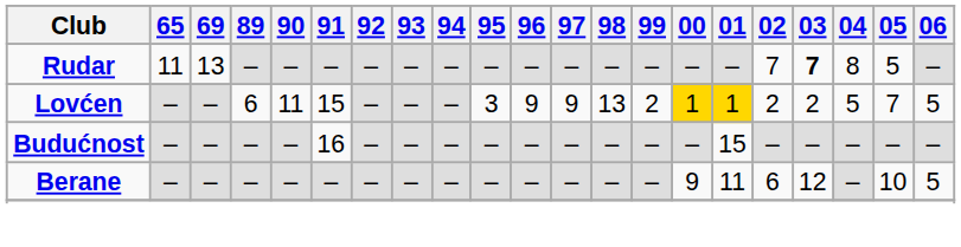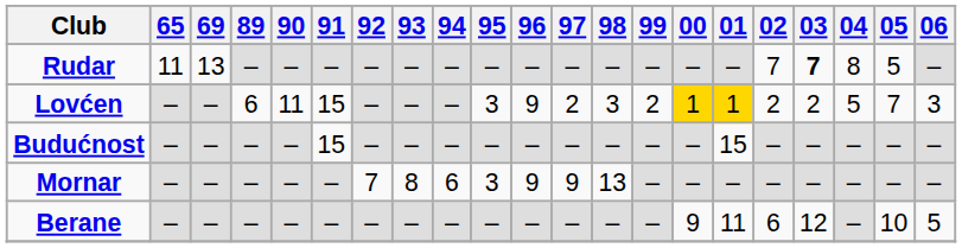 <table class="wikitable sortable" style="text-align:center; font-size:70%; margin-left:1em">
 <tr>
 <th>Club</th>
 <th><a href='#'>65</a></th>
 <th><a href='#'>69</a></th>
 <th><a href='#'>89</a></th>
 <th><a href='#'>90</a></th>
 <th><a href='#'>91</a></th>
 <th><a href='#'>92</a></th>
 <th><a href='#'>93</a></th>
 <th><a href='#'>94</a></th>
 <th><a href='#'>95</a></th>
 <th><a href='#'>96</a></th>
 <th><a href='#'>97</a></th>
 <th><a href='#'>98</a></th>
 <th><a href='#'>99</a></th>
 <th><a href='#'>00</a></th>
 <th><a href='#'>01</a></th>
 <th><a href='#'>02</a></th>
 <th><a href='#'>03</a></th>
 <th><a href='#'>04</a></th>
 <th><a href='#'>05</a></th>
 <th><a href='#'>06</a></th>
 </tr>
 <tr>
 <td><strong> <a href='#'>Rudar</a> </strong></td>
 <td>11</td>
 <td>13</td>
 <td style="background:#dedede;">–</td>
 <td style="background:#dedede;">–</td>
 <td style="background:#dedede;">–</td>
 <td style="background:#dedede;">–</td>
 <td style="background:#dedede;">–</td>
 <td style="background:#dedede;">–</td>
 <td style="background:#dedede;">–</td>
 <td style="background:#dedede;">–</td>
 <td style="background:#dedede;">–</td>
 <td style="background:#dedede;">–</td>
 <td style="background:#dedede;">–</td>
 <td style="background:#dedede;">–</td>
 <td style="background:#dedede;">–</td>
 <td>7</td>
 <td><strong>7</strong></td>
 <td>8</td>
 <td>5</td>
 <td style="background:#dedede;">–</td>
 </tr>
 <tr>
 <td><strong> <a href='#'>Lovćen</a> </strong></td>
 <td style="background:#dedede;">–</td>
 <td style="background:#dedede;">–</td>
 <td>6</td>
 <td>11</td>
 <td>15</td>
 <td style="background:#dedede;">–</td>
 <td style="background:#dedede;">–</td>
 <td style="background:#dedede;">–</td>
 <td>3</td>
 <td>9</td>
-<td>9</td>
-<td>13</td>
+<td>2</td>
+<td>3</td>
 <td>2</td>
 <td style="background:gold">1</td>
 <td style="background:gold">1</td>
 <td>2</td>
 <td>2</td>
 <td>5</td>
 <td>7</td>
-<td>5</td>
+<td>3</td>
 </tr>
 <tr>
 <td><strong> <a href='#'>Budućnost</a> </strong></td>
 <td style="background:#dedede;">–</td>
 <td style="background:#dedede;">–</td>
 <td style="background:#dedede;">–</td>
 <td style="background:#dedede;">–</td>
-<td>16</td>
+<td>15</td>
 <td style="background:#dedede;">–</td>
 <td style="background:#dedede;">–</td>
 <td style="background:#dedede;">–</td>
 <td style="background:#dedede;">–</td>
 <td style="background:#dedede;">–</td>
 <td style="background:#dedede;">–</td>
 <td style="background:#dedede;">–</td>
 <td style="background:#dedede;">–</td>
 <td style="background:#dedede;">–</td>
 <td>15</td>
+<td style="background:#dedede;">–</td>
+<td style="background:#dedede;">–</td>
+<td style="background:#dedede;">–</td>
+<td style="background:#dedede;">–</td>
+<td style="background:#dedede;">–</td>
+</tr>
+<tr>
+<td><strong> <a href='#'>Mornar</a> </strong></td>
+<td style="background:#dedede;">–</td>
+<td style="background:#dedede;">–</td>
+<td style="background:#dedede;">–</td>
+<td style="background:#dedede;">–</td>
+<td style="background:#dedede;">–</td>
+<td>7</td>
+<td>8</td>
+<td>6</td>
+<td>3</td>
+<td>9</td>
+<td>9</td>
+<td>13</td>
+<td style="background:#dedede;">–</td>
+<td style="background:#dedede;">–</td>
+<td style="background:#dedede;">–</td>
 <td style="background:#dedede;">–</td>
 <td style="background:#dedede;">–</td>
 <td style="background:#dedede;">–</td>
 <td style="background:#dedede;">–</td>
 <td style="background:#dedede;">–</td>
 </tr>
 <tr>
 <td><strong> <a href='#'>Berane</a> </strong></td>
 <td style="background:#dedede;">–</td>
 <td style="background:#dedede;">–</td>
 <td style="background:#dedede;">–</td>
 <td style="background:#dedede;">–</td>
 <td style="background:#dedede;">–</td>
 <td style="background:#dedede;">–</td>
 <td style="background:#dedede;">–</td>
 <td style="background:#dedede;">–</td>
 <td style="background:#dedede;">–</td>
 <td style="background:#dedede;">–</td>
 <td style="background:#dedede;">–</td>
 <td style="background:#dedede;">–</td>
 <td style="background:#dedede;">–</td>
 <td>9</td>
 <td>11</td>
 <td>6</td>
 <td>12</td>
 <td style="background:#dedede;">–</td>
 <td>10</td>
 <td>5</td>
 </tr>
 <tr>
 </tr>
 <tr class="sortbottom">
 </tr>
 </table>
